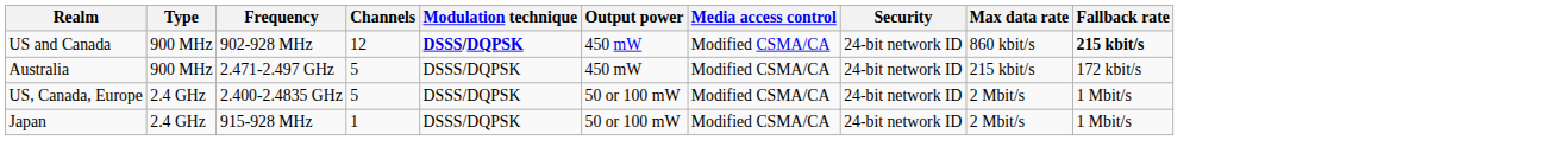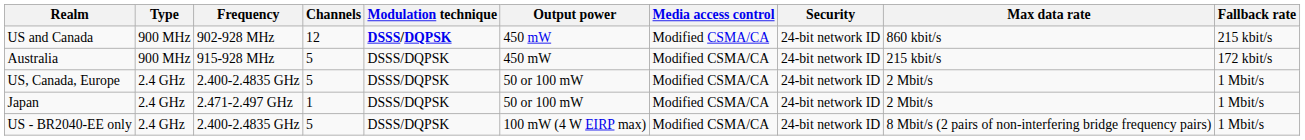 <table class="wikitable">
 <tr>
 <th>Realm</th>
 <th>Type</th>
 <th>Frequency</th>
 <th>Channels</th>
 <th><a href='#'>Modulation</a> technique</th>
 <th>Output power</th>
 <th><a href='#'>Media access control</a></th>
 <th>Security</th>
 <th>Max data rate</th>
 <th>Fallback rate</th>
 </tr>
 <tr>
 <td>US and Canada</td>
 <td>900 MHz</td>
 <td>902-928 MHz</td>
 <td>12</td>
 <td><strong><a href='#'>DSSS</a>/<a href='#'>DQPSK</a></strong></td>
 <td>450 <a href='#'>mW</a></td>
 <td>Modified <a href='#'>CSMA/CA</a></td>
 <td>24-bit network ID</td>
 <td>860 kbit/s</td>
-<td><strong>215 kbit/s</strong></td>
+<td>215 kbit/s</td>
 </tr>
 <tr>
 <td>Australia</td>
 <td>900 MHz</td>
-<td>2.471-2.497 GHz</td>
+<td>915-928 MHz</td>
 <td>5</td>
 <td>DSSS/DQPSK</td>
 <td>450 mW</td>
 <td>Modified CSMA/CA</td>
 <td>24-bit network ID</td>
 <td>215 kbit/s</td>
 <td>172 kbit/s</td>
 </tr>
 <tr>
 <td>US, Canada, Europe</td>
 <td>2.4 GHz</td>
 <td>2.400-2.4835 GHz</td>
 <td>5</td>
 <td>DSSS/DQPSK</td>
 <td>50 or 100 mW</td>
 <td>Modified CSMA/CA</td>
 <td>24-bit network ID</td>
 <td>2 Mbit/s</td>
 <td>1 Mbit/s</td>
 </tr>
 <tr>
 <td>Japan</td>
 <td>2.4 GHz</td>
-<td>915-928 MHz</td>
+<td>2.471-2.497 GHz</td>
 <td>1</td>
 <td>DSSS/DQPSK</td>
 <td>50 or 100 mW</td>
 <td>Modified CSMA/CA</td>
 <td>24-bit network ID</td>
 <td>2 Mbit/s</td>
 <td>1 Mbit/s</td>
 </tr>
+<tr>
+<td>US - BR2040-EE only</td>
+<td>2.4 GHz</td>
+<td>2.400-2.4835 GHz</td>
+<td>5</td>
+<td>DSSS/DQPSK</td>
+<td>100 mW (4 W <a href='#'>EIRP</a> max)</td>
+<td>Modified CSMA/CA</td>
+<td>24-bit network ID</td>
+<td>8 Mbit/s (2 pairs of non-interfering bridge frequency pairs)</td>
+<td>1 Mbit/s</td>
+</tr>
 </table>
